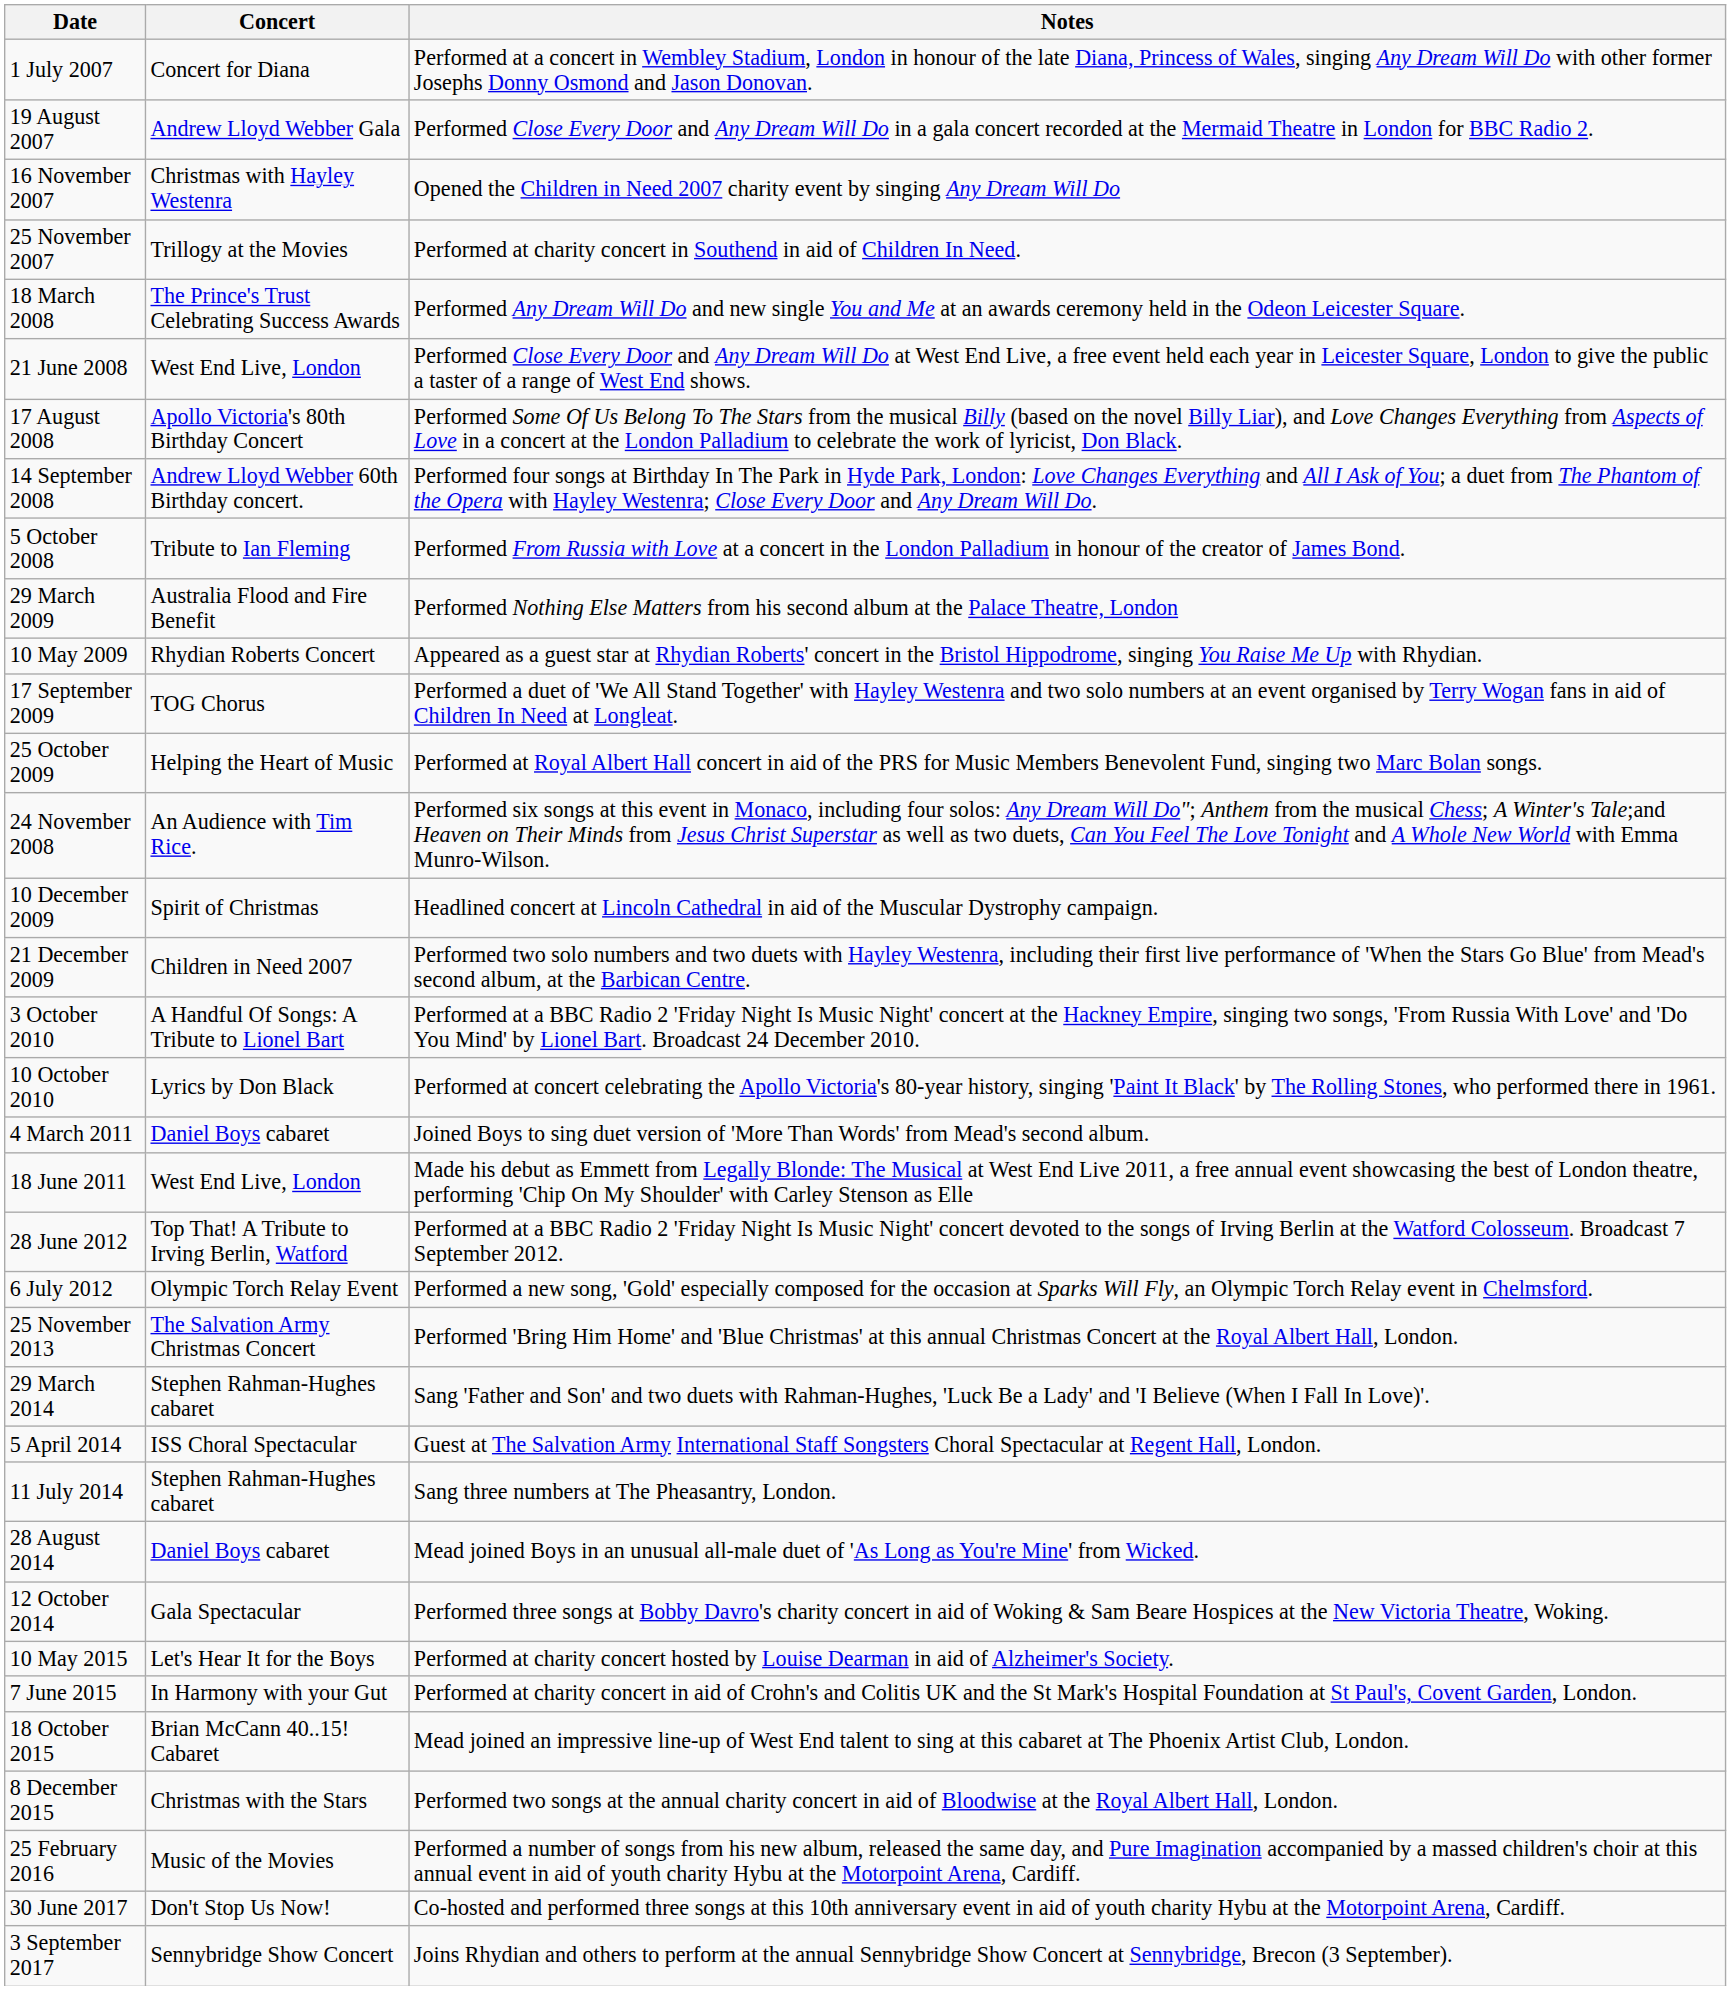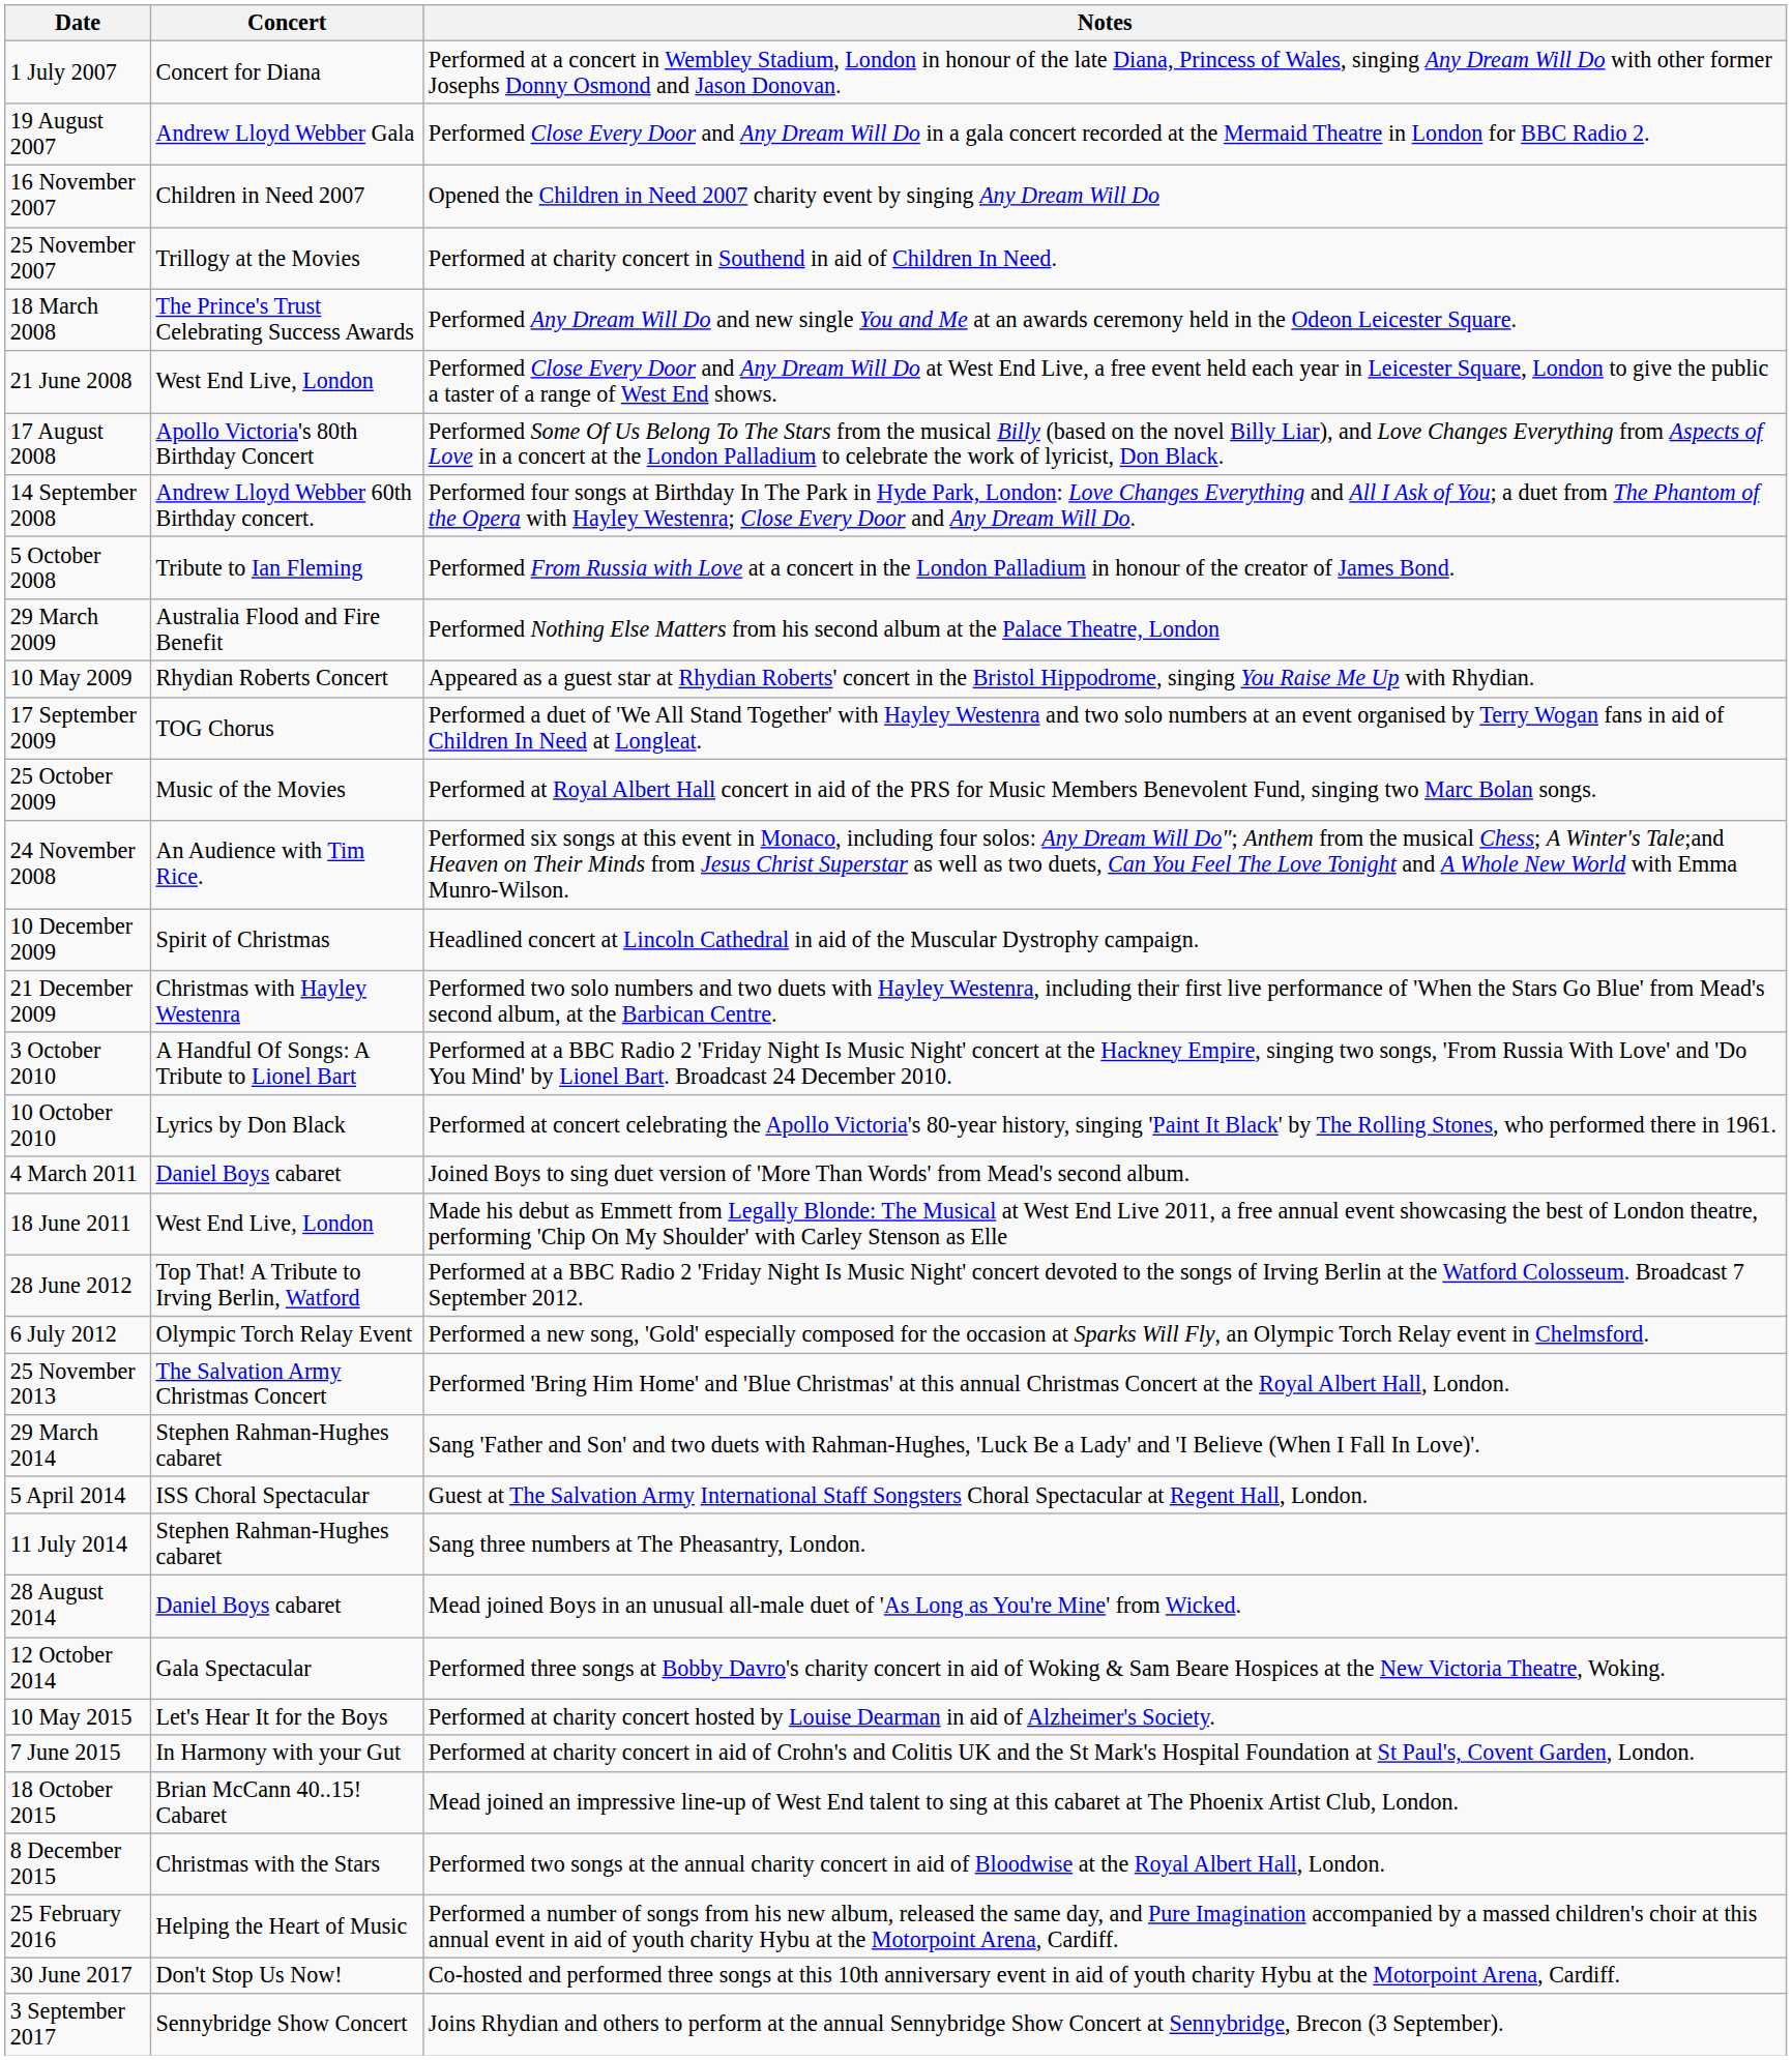 <table class="wikitable">
 <tr>
 <th>Date</th>
 <th>Concert</th>
 <th>Notes</th>
 </tr>
 <tr>
 <td>1 July 2007</td>
 <td>Concert for Diana</td>
 <td>Performed at a concert in <a href='#'>Wembley Stadium</a>, <a href='#'>London</a> in honour of the late <a href='#'>Diana, Princess of Wales</a>, singing <em><a href='#'>Any Dream Will Do</a></em> with other former Josephs <a href='#'>Donny Osmond</a> and <a href='#'>Jason Donovan</a>.</td>
 </tr>
 <tr>
 <td>19 August 2007</td>
 <td><a href='#'>Andrew Lloyd Webber</a> Gala</td>
 <td>Performed <em><a href='#'>Close Every Door</a></em> and <em><a href='#'>Any Dream Will Do</a></em> in a gala concert recorded at the <a href='#'>Mermaid Theatre</a> in <a href='#'>London</a> for <a href='#'>BBC Radio 2</a>.</td>
 </tr>
 <tr>
 <td>16 November 2007</td>
-<td>Christmas with <a href='#'>Hayley Westenra</a></td>
+<td>Children in Need 2007</td>
 <td>Opened the <a href='#'>Children in Need 2007</a> charity event by singing <em><a href='#'>Any Dream Will Do</a></em></td>
 </tr>
 <tr>
 <td>25 November 2007</td>
 <td>Trillogy at the Movies</td>
 <td>Performed at charity concert in <a href='#'>Southend</a> in aid of <a href='#'>Children In Need</a>.</td>
 </tr>
 <tr>
 <td>18 March 2008</td>
 <td><a href='#'>The Prince's Trust</a> Celebrating Success Awards</td>
 <td>Performed <em><a href='#'>Any Dream Will Do</a></em>  and new single <em><a href='#'>You and Me</a></em> at an awards ceremony held in the <a href='#'>Odeon Leicester Square</a>.</td>
 </tr>
 <tr>
 <td>21 June 2008</td>
 <td>West End Live, <a href='#'>London</a></td>
 <td>Performed <em><a href='#'>Close Every Door</a></em> and <em><a href='#'>Any Dream Will Do</a></em> at West End Live, a free event held each year in <a href='#'>Leicester Square</a>, <a href='#'>London</a> to give the public a taster of a range of <a href='#'>West End</a> shows.</td>
 </tr>
 <tr>
 <td>17 August 2008</td>
 <td><a href='#'>Apollo Victoria</a>'s 80th Birthday Concert</td>
 <td>Performed <em>Some Of Us Belong To The Stars</em> from the musical <em><a href='#'>Billy</a></em> (based on the novel <a href='#'>Billy Liar</a>), and <em>Love Changes Everything</em> from <em><a href='#'>Aspects of Love</a></em> in a concert at the <a href='#'>London Palladium</a> to celebrate the work of lyricist, <a href='#'>Don Black</a>.</td>
 </tr>
 <tr>
 <td>14 September 2008</td>
 <td><a href='#'>Andrew Lloyd Webber</a> 60th Birthday concert.</td>
 <td>Performed four songs at Birthday In The Park in <a href='#'>Hyde Park, London</a>: <em><a href='#'>Love Changes Everything</a></em> and <em><a href='#'>All I Ask of You</a></em>; a duet from <em><a href='#'>The Phantom of the Opera</a></em> with <a href='#'>Hayley Westenra</a>; <em><a href='#'>Close Every Door</a></em> and <em><a href='#'>Any Dream Will Do</a></em>.</td>
 </tr>
 <tr>
 <td>5 October 2008</td>
 <td>Tribute to <a href='#'>Ian Fleming</a></td>
 <td>Performed <em><a href='#'>From Russia with Love</a></em> at a concert in the <a href='#'>London Palladium</a> in honour of the creator of <a href='#'>James Bond</a>.</td>
 </tr>
 <tr>
 <td>29 March 2009</td>
 <td>Australia Flood and Fire Benefit</td>
 <td>Performed <em>Nothing Else Matters</em> from his second album at the <a href='#'>Palace Theatre, London</a></td>
 </tr>
 <tr>
 <td>10 May 2009</td>
 <td>Rhydian Roberts Concert</td>
 <td>Appeared as a guest star at <a href='#'>Rhydian Roberts</a>' concert in the <a href='#'>Bristol Hippodrome</a>, singing <em><a href='#'>You Raise Me Up</a></em> with Rhydian.</td>
 </tr>
 <tr>
 <td>17 September 2009</td>
 <td>TOG Chorus</td>
 <td>Performed a duet of 'We All Stand Together' with <a href='#'>Hayley Westenra</a> and two solo numbers at an event organised by <a href='#'>Terry Wogan</a> fans in aid of <a href='#'>Children In Need</a> at <a href='#'>Longleat</a>.</td>
 </tr>
 <tr>
 <td>25 October 2009</td>
-<td>Helping the Heart of Music</td>
+<td>Music of the Movies</td>
 <td>Performed at <a href='#'>Royal Albert Hall</a> concert in aid of the PRS for Music Members Benevolent Fund, singing two <a href='#'>Marc Bolan</a> songs.</td>
 </tr>
 <tr>
 <td>24 November 2008</td>
 <td>An Audience with <a href='#'>Tim Rice</a>.</td>
 <td>Performed six songs at this event in <a href='#'>Monaco</a>, including four solos: <em><a href='#'>Any Dream Will Do</a>"</em>; <em>Anthem</em> from the musical <em><a href='#'>Chess</a></em>; <em>A Winter's Tale</em>;and <em>Heaven on Their Minds</em> from <em><a href='#'>Jesus Christ Superstar</a></em> as well as two duets, <em><a href='#'>Can You Feel The Love Tonight</a></em> and <em><a href='#'>A Whole New World</a></em> with Emma Munro-Wilson.</td>
 </tr>
 <tr>
 <td>10 December 2009</td>
 <td>Spirit of Christmas</td>
 <td>Headlined concert at <a href='#'>Lincoln Cathedral</a> in aid of the Muscular Dystrophy campaign.</td>
 </tr>
 <tr>
 <td>21 December 2009</td>
-<td>Children in Need 2007</td>
+<td>Christmas with <a href='#'>Hayley Westenra</a></td>
 <td>Performed two solo numbers and two duets with <a href='#'>Hayley Westenra</a>, including their first live performance of 'When the Stars Go Blue' from Mead's second album, at the <a href='#'>Barbican Centre</a>.</td>
 </tr>
 <tr>
 <td>3 October 2010</td>
 <td>A Handful Of Songs: A Tribute to <a href='#'>Lionel Bart</a></td>
 <td>Performed at a BBC Radio 2 'Friday Night Is Music Night' concert at the <a href='#'>Hackney Empire</a>, singing two songs, 'From Russia With Love' and 'Do You Mind' by <a href='#'>Lionel Bart</a>. Broadcast 24 December 2010.</td>
 </tr>
 <tr>
 <td>10 October 2010</td>
 <td>Lyrics by Don Black</td>
 <td>Performed at concert celebrating the <a href='#'>Apollo Victoria</a>'s 80-year history, singing '<a href='#'>Paint It Black</a>' by <a href='#'>The Rolling Stones</a>, who performed there in 1961.</td>
 </tr>
 <tr>
 <td>4 March 2011</td>
 <td><a href='#'>Daniel Boys</a> cabaret</td>
 <td>Joined Boys to sing duet version of 'More Than Words' from Mead's second album.</td>
 </tr>
 <tr>
 <td>18 June 2011</td>
 <td>West End Live, <a href='#'>London</a></td>
 <td>Made his debut as Emmett from <a href='#'>Legally Blonde: The Musical</a> at West End Live 2011, a free annual event showcasing the best of London theatre, performing 'Chip On My Shoulder' with Carley Stenson as Elle</td>
 </tr>
 <tr>
 <td>28 June 2012</td>
 <td>Top That! A Tribute to Irving Berlin, <a href='#'>Watford</a></td>
 <td>Performed at a BBC Radio 2 'Friday Night Is Music Night' concert devoted to the songs of Irving Berlin at the <a href='#'>Watford Colosseum</a>. Broadcast 7 September 2012.</td>
 </tr>
 <tr>
 <td>6 July 2012</td>
 <td>Olympic Torch Relay Event</td>
 <td>Performed a new song, 'Gold' especially composed for the occasion at <em>Sparks Will Fly</em>, an Olympic Torch Relay event in <a href='#'>Chelmsford</a>.</td>
 </tr>
 <tr>
 <td>25 November 2013</td>
 <td><a href='#'>The Salvation Army</a> Christmas Concert</td>
 <td>Performed 'Bring Him Home' and 'Blue Christmas' at this annual Christmas Concert at the <a href='#'>Royal Albert Hall</a>, London.</td>
 </tr>
 <tr>
 <td>29 March 2014</td>
 <td>Stephen Rahman-Hughes cabaret</td>
 <td>Sang 'Father and Son' and two duets with Rahman-Hughes, 'Luck Be a Lady' and 'I Believe (When I Fall In Love)'.</td>
 </tr>
 <tr>
 <td>5 April 2014</td>
 <td>ISS Choral Spectacular</td>
 <td>Guest at <a href='#'>The Salvation Army</a> <a href='#'>International Staff Songsters</a> Choral Spectacular at <a href='#'>Regent Hall</a>, London.</td>
 </tr>
 <tr>
 <td>11 July 2014</td>
 <td>Stephen Rahman-Hughes cabaret</td>
 <td>Sang three numbers at The Pheasantry, London.</td>
 </tr>
 <tr>
 <td>28 August 2014</td>
 <td><a href='#'>Daniel Boys</a> cabaret</td>
 <td>Mead joined Boys in an unusual all-male duet of '<a href='#'>As Long as You're Mine</a>' from <a href='#'>Wicked</a>.</td>
 </tr>
 <tr>
 <td>12 October 2014</td>
 <td>Gala Spectacular</td>
 <td>Performed three songs at <a href='#'>Bobby Davro</a>'s charity concert in aid of Woking & Sam Beare Hospices at the <a href='#'>New Victoria Theatre</a>, Woking.</td>
 </tr>
 <tr>
 <td>10 May 2015</td>
 <td>Let's Hear It for the Boys</td>
 <td>Performed at charity concert hosted by <a href='#'>Louise Dearman</a> in aid of <a href='#'>Alzheimer's Society</a>.</td>
 </tr>
 <tr>
 <td>7 June 2015</td>
 <td>In Harmony with your Gut</td>
 <td>Performed at charity concert in aid of Crohn's and Colitis UK and the St Mark's Hospital Foundation at <a href='#'>St Paul's, Covent Garden</a>, London.</td>
 </tr>
 <tr>
 <td>18 October 2015</td>
 <td>Brian McCann 40..15! Cabaret</td>
 <td>Mead joined an impressive line-up of West End talent to sing at this cabaret at The Phoenix Artist Club, London.</td>
 </tr>
 <tr>
 <td>8 December 2015</td>
 <td>Christmas with the Stars</td>
 <td>Performed two songs at the annual charity concert in aid of <a href='#'>Bloodwise</a> at the <a href='#'>Royal Albert Hall</a>, London.</td>
 </tr>
 <tr>
 <td>25 February 2016</td>
-<td>Music of the Movies</td>
+<td>Helping the Heart of Music</td>
 <td>Performed a number of songs from his new album, released the same day, and <a href='#'>Pure Imagination</a> accompanied by a massed children's choir at this annual event in aid of youth charity Hybu at the <a href='#'>Motorpoint Arena</a>, Cardiff.</td>
 </tr>
 <tr>
 <td>30 June 2017</td>
 <td>Don't Stop Us Now!</td>
 <td>Co-hosted and performed three songs at this 10th anniversary event in aid of youth charity Hybu at the <a href='#'>Motorpoint Arena</a>, Cardiff.</td>
 </tr>
 <tr>
 <td>3 September 2017</td>
 <td>Sennybridge Show Concert</td>
 <td>Joins Rhydian and others to perform at the annual Sennybridge Show Concert at <a href='#'>Sennybridge</a>, Brecon (3 September).</td>
 </tr>
 </table>
